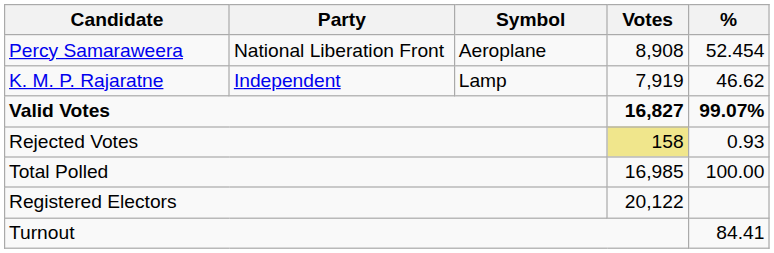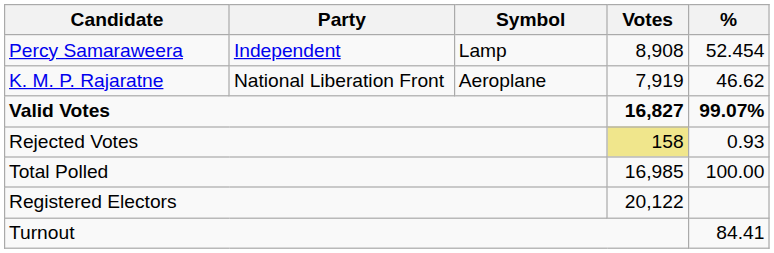 <table class="wikitable" border="1" style="text-align:right;">
 <tr>
 <th align=left width="180">Candidate</th>
 <th align=left width="180">Party</th>
 <th align=left width="120">Symbol</th>
 <th align=left width="60">Votes</th>
 <th align=left width="60">%</th>
 </tr>
 <tr>
 <td align=left><a href='#'>Percy Samaraweera</a></td>
-<td align=left>National Liberation Front</td>
-<td align=left>Aeroplane</td>
+<td align=left><a href='#'>Independent</a></td>
+<td align=left>Lamp</td>
 <td>8,908</td>
 <td>52.454</td>
 </tr>
 <tr>
 <td align=left><a href='#'>K. M. P. Rajaratne</a></td>
-<td align=left><a href='#'>Independent</a></td>
-<td align=left>Lamp</td>
+<td align=left>National Liberation Front</td>
+<td align=left>Aeroplane</td>
 <td>7,919</td>
 <td>46.62</td>
 </tr>
 <tr>
 <td align=left colspan=3><strong>Valid Votes</strong></td>
 <td><strong>16,827</strong></td>
 <td><strong>99.07%</strong></td>
 </tr>
 <tr>
 <td align=left colspan=3>Rejected Votes</td>
 <td style="background: khaki;">158</td>
 <td>0.93</td>
 </tr>
 <tr>
 <td align=left colspan=3>Total Polled</td>
 <td>16,985</td>
 <td>100.00</td>
 </tr>
 <tr>
 <td align=left colspan=3>Registered Electors</td>
 <td>20,122</td>
 <td></td>
 </tr>
 <tr>
 <td align=left colspan=4>Turnout</td>
 <td>84.41</td>
 </tr>
 </table>
